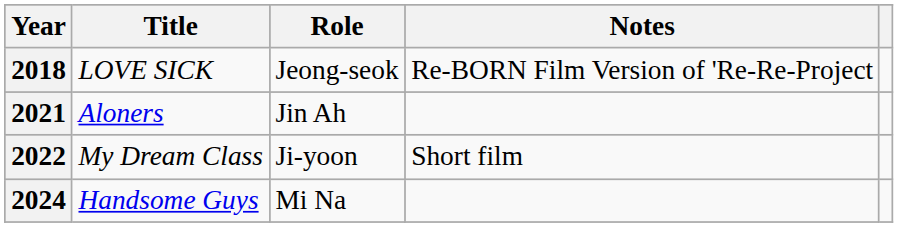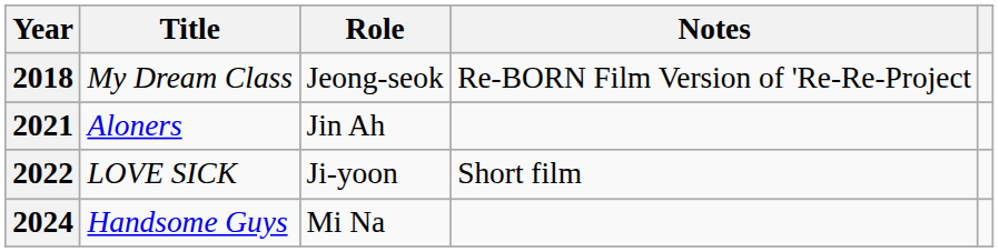 <table class="wikitable plainrowheaders sortable">
 <tr>
 <th scope="col">Year</th>
 <th scope="col">Title</th>
 <th scope="col">Role</th>
 <th scope="col">Notes</th>
 <th scope="col" class="unsortable"></th>
 </tr>
 <tr>
 <th scope="row">2018</th>
-<td><em>LOVE SICK</em></td>
+<td><em>My Dream Class</em></td>
 <td>Jeong-seok</td>
 <td>Re-BORN Film Version of 'Re-Re-Project</td>
 <td style="text-align:center"></td>
 </tr>
 <tr>
 <th scope="row">2021</th>
 <td><em><a href='#'>Aloners</a></em></td>
 <td>Jin Ah</td>
 <td></td>
 <td style="text-align:center"></td>
 </tr>
 <tr>
 <th scope="row">2022</th>
-<td><em>My Dream Class</em></td>
+<td><em>LOVE SICK</em></td>
 <td>Ji-yoon</td>
 <td>Short film</td>
 <td style="text-align:center"></td>
 </tr>
 <tr>
 <th scope="row">2024</th>
 <td><em><a href='#'>Handsome Guys</a></em></td>
 <td>Mi Na</td>
 <td></td>
 <td style="text-align:center"></td>
 </tr>
 </table>
